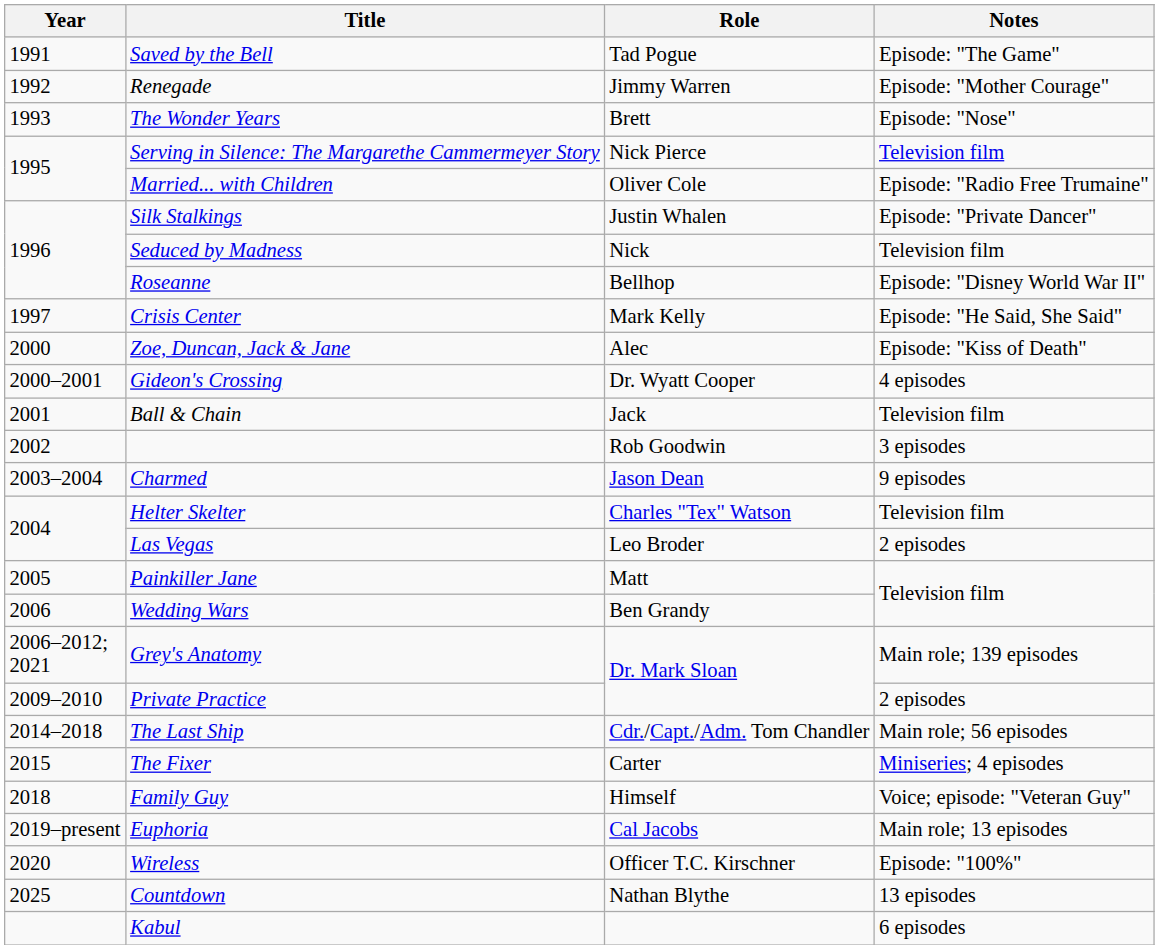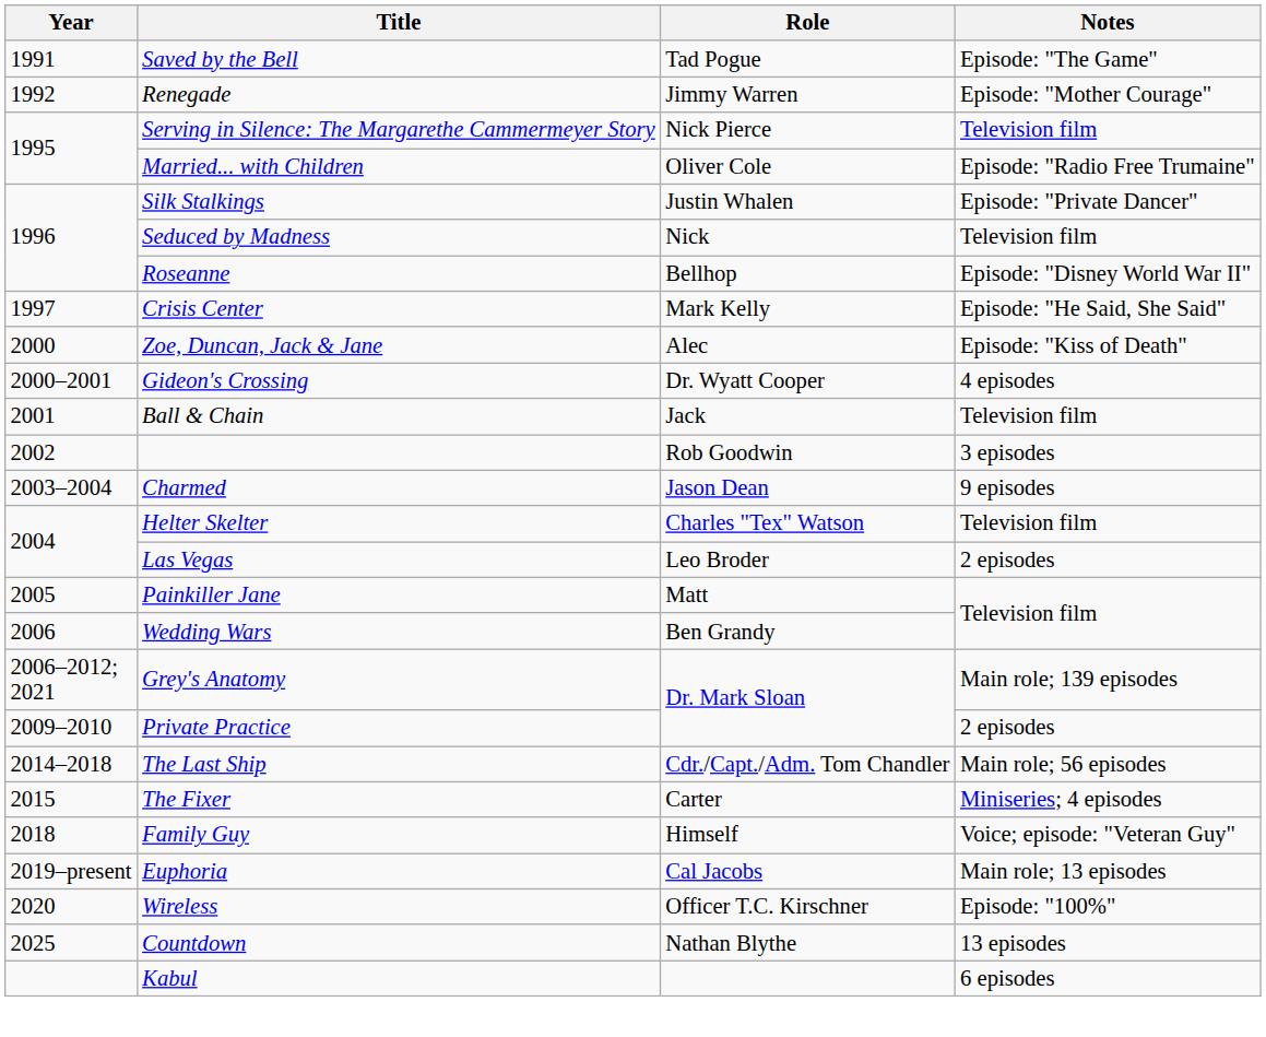 <table class="wikitable sortable">
 <tr>
 <th>Year</th>
 <th>Title</th>
 <th>Role</th>
 <th>Notes</th>
 </tr>
 <tr>
 <td>1991</td>
 <td><em><a href='#'>Saved by the Bell</a></em></td>
 <td>Tad Pogue</td>
 <td>Episode: "The Game"</td>
 </tr>
 <tr>
 <td>1992</td>
 <td><em>Renegade</em></td>
 <td>Jimmy Warren</td>
 <td>Episode: "Mother Courage"</td>
-</tr>
-<tr>
-<td>1993</td>
-<td><em><a href='#'>The Wonder Years</a></em></td>
-<td>Brett</td>
-<td>Episode: "Nose"</td>
 </tr>
 <tr>
 <td rowspan="2">1995</td>
 <td><em><a href='#'>Serving in Silence: The Margarethe Cammermeyer Story</a></em></td>
 <td>Nick Pierce</td>
 <td><a href='#'>Television film</a></td>
 </tr>
 <tr>
 <td><em><a href='#'>Married... with Children</a></em></td>
 <td>Oliver Cole</td>
 <td>Episode: "Radio Free Trumaine"</td>
 </tr>
 <tr>
 <td rowspan="3">1996</td>
 <td><em><a href='#'>Silk Stalkings</a></em></td>
 <td>Justin Whalen</td>
 <td>Episode: "Private Dancer"</td>
 </tr>
 <tr>
 <td><em><a href='#'>Seduced by Madness</a></em></td>
 <td>Nick</td>
 <td>Television film</td>
 </tr>
 <tr>
 <td><em><a href='#'>Roseanne</a></em></td>
 <td>Bellhop</td>
 <td>Episode: "Disney World War II"</td>
 </tr>
 <tr>
 <td>1997</td>
 <td><em><a href='#'>Crisis Center</a></em></td>
 <td>Mark Kelly</td>
 <td>Episode: "He Said, She Said"</td>
 </tr>
 <tr>
 <td>2000</td>
 <td><em><a href='#'>Zoe, Duncan, Jack & Jane</a></em></td>
 <td>Alec</td>
 <td>Episode: "Kiss of Death"</td>
 </tr>
 <tr>
 <td>2000–2001</td>
 <td><em><a href='#'>Gideon's Crossing</a></em></td>
 <td>Dr. Wyatt Cooper</td>
 <td>4 episodes</td>
 </tr>
 <tr>
 <td>2001</td>
 <td><em>Ball & Chain</em></td>
 <td>Jack</td>
 <td>Television film</td>
 </tr>
 <tr>
 <td>2002</td>
 <td><em></em></td>
 <td>Rob Goodwin</td>
 <td>3 episodes</td>
 </tr>
 <tr>
 <td>2003–2004</td>
 <td><em><a href='#'>Charmed</a></em></td>
 <td><a href='#'>Jason Dean</a></td>
 <td>9 episodes</td>
 </tr>
 <tr>
 <td rowspan="2">2004</td>
 <td><em><a href='#'>Helter Skelter</a></em></td>
 <td><a href='#'>Charles "Tex" Watson</a></td>
 <td>Television film</td>
 </tr>
 <tr>
 <td><em><a href='#'>Las Vegas</a></em></td>
 <td>Leo Broder</td>
 <td>2 episodes</td>
 </tr>
 <tr>
 <td>2005</td>
 <td><em><a href='#'>Painkiller Jane</a></em></td>
 <td>Matt</td>
 <td rowspan="2">Television film</td>
 </tr>
 <tr>
 <td>2006</td>
 <td><em><a href='#'>Wedding Wars</a></em></td>
 <td>Ben Grandy</td>
 </tr>
 <tr>
 <td>2006–2012;<br>2021</td>
 <td><em><a href='#'>Grey's Anatomy</a></em></td>
 <td rowspan="2"><a href='#'>Dr. Mark Sloan</a></td>
 <td>Main role; 139 episodes</td>
 </tr>
 <tr>
 <td>2009–2010</td>
 <td><em><a href='#'>Private Practice</a></em></td>
 <td>2 episodes</td>
 </tr>
 <tr>
 <td>2014–2018</td>
 <td><em><a href='#'>The Last Ship</a></em></td>
 <td><a href='#'>Cdr.</a>/<a href='#'>Capt.</a>/<a href='#'>Adm.</a> Tom Chandler</td>
 <td>Main role; 56 episodes</td>
 </tr>
 <tr>
 <td>2015</td>
 <td><em><a href='#'>The Fixer</a></em></td>
 <td>Carter</td>
 <td><a href='#'>Miniseries</a>; 4 episodes</td>
 </tr>
 <tr>
 <td>2018</td>
 <td><em><a href='#'>Family Guy</a></em></td>
 <td>Himself</td>
 <td>Voice; episode: "Veteran Guy"</td>
 </tr>
 <tr>
 <td>2019–present</td>
 <td><em><a href='#'>Euphoria</a></em></td>
 <td><a href='#'>Cal Jacobs</a></td>
 <td>Main role; 13 episodes</td>
 </tr>
 <tr>
 <td>2020</td>
 <td><em><a href='#'>Wireless</a></em></td>
 <td>Officer T.C. Kirschner</td>
 <td>Episode: "100%"</td>
 </tr>
 <tr>
 <td>2025</td>
 <td><em><a href='#'>Countdown</a></em></td>
 <td>Nathan Blythe</td>
 <td>13 episodes</td>
 </tr>
 <tr>
 <td></td>
 <td><em><a href='#'>Kabul</a></em></td>
 <td></td>
 <td>6 episodes</td>
 </tr>
 </table>
